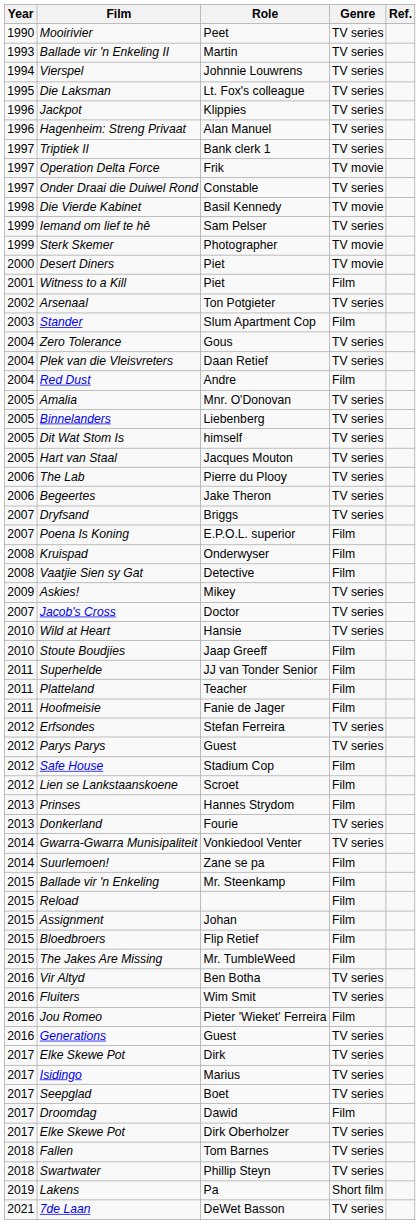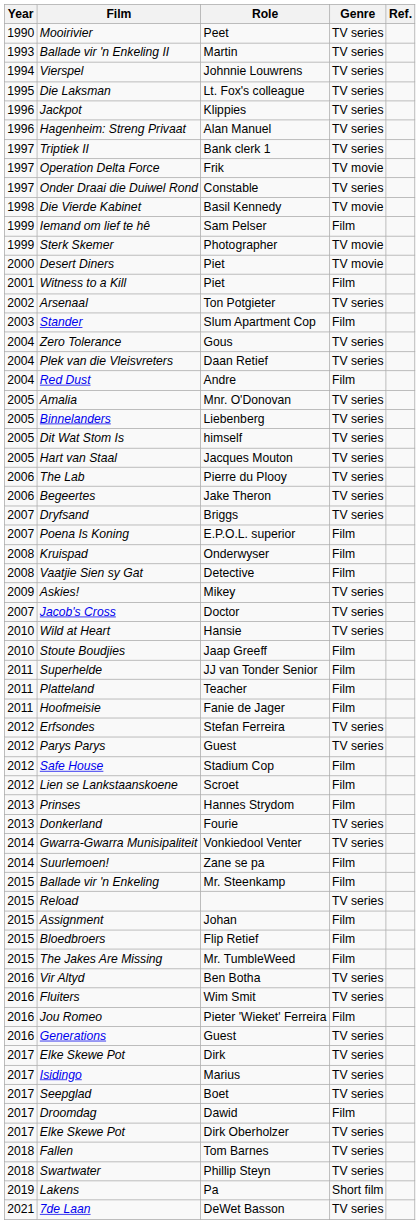 <table class="wikitable">
 <tr>
 <th>Year</th>
 <th>Film</th>
 <th>Role</th>
 <th>Genre</th>
 <th>Ref.</th>
 </tr>
 <tr>
 <td>1990</td>
 <td><em>Mooirivier</em></td>
 <td>Peet</td>
 <td>TV series</td>
 <td></td>
 </tr>
 <tr>
 <td>1993</td>
 <td><em>Ballade vir 'n Enkeling II</em></td>
 <td>Martin</td>
 <td>TV series</td>
 <td></td>
 </tr>
 <tr>
 <td>1994</td>
 <td><em>Vierspel</em></td>
 <td>Johnnie Louwrens</td>
 <td>TV series</td>
 <td></td>
 </tr>
 <tr>
 <td>1995</td>
 <td><em>Die Laksman</em></td>
 <td>Lt. Fox's colleague</td>
 <td>TV series</td>
 <td></td>
 </tr>
 <tr>
 <td>1996</td>
 <td><em>Jackpot</em></td>
 <td>Klippies</td>
 <td>TV series</td>
 <td></td>
 </tr>
 <tr>
 <td>1996</td>
 <td><em>Hagenheim: Streng Privaat</em></td>
 <td>Alan Manuel</td>
 <td>TV series</td>
 <td></td>
 </tr>
 <tr>
 <td>1997</td>
 <td><em>Triptiek II</em></td>
 <td>Bank clerk 1</td>
 <td>TV series</td>
 <td></td>
 </tr>
 <tr>
 <td>1997</td>
 <td><em>Operation Delta Force</em></td>
 <td>Frik</td>
 <td>TV movie</td>
 <td></td>
 </tr>
 <tr>
 <td>1997</td>
 <td><em>Onder Draai die Duiwel Rond</em></td>
 <td>Constable</td>
 <td>TV series</td>
 <td></td>
 </tr>
 <tr>
 <td>1998</td>
 <td><em>Die Vierde Kabinet</em></td>
 <td>Basil Kennedy</td>
 <td>TV movie</td>
 <td></td>
 </tr>
 <tr>
 <td>1999</td>
 <td><em>Iemand om lief te hê</em></td>
 <td>Sam Pelser</td>
-<td>TV series</td>
+<td>Film</td>
 <td></td>
 </tr>
 <tr>
 <td>1999</td>
 <td><em>Sterk Skemer</em></td>
 <td>Photographer</td>
 <td>TV movie</td>
 <td></td>
 </tr>
 <tr>
 <td>2000</td>
 <td><em>Desert Diners</em></td>
 <td>Piet</td>
 <td>TV movie</td>
 <td></td>
 </tr>
 <tr>
 <td>2001</td>
 <td><em>Witness to a Kill</em></td>
 <td>Piet</td>
 <td>Film</td>
 <td></td>
 </tr>
 <tr>
 <td>2002</td>
 <td><em>Arsenaal</em></td>
 <td>Ton Potgieter</td>
 <td>TV series</td>
 <td></td>
 </tr>
 <tr>
 <td>2003</td>
 <td><em><a href='#'>Stander</a></em></td>
 <td>Slum Apartment Cop</td>
 <td>Film</td>
 <td></td>
 </tr>
 <tr>
 <td>2004</td>
 <td><em>Zero Tolerance</em></td>
 <td>Gous</td>
 <td>TV series</td>
 <td></td>
 </tr>
 <tr>
 <td>2004</td>
 <td><em>Plek van die Vleisvreters</em></td>
 <td>Daan Retief</td>
 <td>TV series</td>
 <td></td>
 </tr>
 <tr>
 <td>2004</td>
 <td><em><a href='#'>Red Dust</a></em></td>
 <td>Andre</td>
 <td>Film</td>
 <td></td>
 </tr>
 <tr>
 <td>2005</td>
 <td><em>Amalia</em></td>
 <td>Mnr. O'Donovan</td>
 <td>TV series</td>
 <td></td>
 </tr>
 <tr>
 <td>2005</td>
 <td><em><a href='#'>Binnelanders</a></em></td>
 <td>Liebenberg</td>
 <td>TV series</td>
 <td></td>
 </tr>
 <tr>
 <td>2005</td>
 <td><em>Dit Wat Stom Is</em></td>
 <td>himself</td>
 <td>TV series</td>
 <td></td>
 </tr>
 <tr>
 <td>2005</td>
 <td><em>Hart van Staal</em></td>
 <td>Jacques Mouton</td>
 <td>TV series</td>
 <td></td>
 </tr>
 <tr>
 <td>2006</td>
 <td><em>The Lab</em></td>
 <td>Pierre du Plooy</td>
 <td>TV series</td>
 <td></td>
 </tr>
 <tr>
 <td>2006</td>
 <td><em>Begeertes</em></td>
 <td>Jake Theron</td>
 <td>TV series</td>
 <td></td>
 </tr>
 <tr>
 <td>2007</td>
 <td><em>Dryfsand</em></td>
 <td>Briggs</td>
 <td>TV series</td>
 <td></td>
 </tr>
 <tr>
 <td>2007</td>
 <td><em>Poena Is Koning</em></td>
 <td>E.P.O.L. superior</td>
 <td>Film</td>
 <td></td>
 </tr>
 <tr>
 <td>2008</td>
 <td><em>Kruispad</em></td>
 <td>Onderwyser</td>
 <td>Film</td>
 <td></td>
 </tr>
 <tr>
 <td>2008</td>
 <td><em>Vaatjie Sien sy Gat</em></td>
 <td>Detective</td>
 <td>Film</td>
 <td></td>
 </tr>
 <tr>
 <td>2009</td>
 <td><em>Askies!</em></td>
 <td>Mikey</td>
 <td>TV series</td>
 <td></td>
 </tr>
 <tr>
 <td>2007</td>
 <td><em><a href='#'>Jacob's Cross</a></em></td>
 <td>Doctor</td>
 <td>TV series</td>
 <td></td>
 </tr>
 <tr>
 <td>2010</td>
 <td><em>Wild at Heart</em></td>
 <td>Hansie</td>
 <td>TV series</td>
 <td></td>
 </tr>
 <tr>
 <td>2010</td>
 <td><em>Stoute Boudjies</em></td>
 <td>Jaap Greeff</td>
 <td>Film</td>
 <td></td>
 </tr>
 <tr>
 <td>2011</td>
 <td><em>Superhelde</em></td>
 <td>JJ van Tonder Senior</td>
 <td>Film</td>
 <td></td>
 </tr>
 <tr>
 <td>2011</td>
 <td><em>Platteland</em></td>
 <td>Teacher</td>
 <td>Film</td>
 <td></td>
 </tr>
 <tr>
 <td>2011</td>
 <td><em>Hoofmeisie</em></td>
 <td>Fanie de Jager</td>
 <td>Film</td>
 <td></td>
 </tr>
 <tr>
 <td>2012</td>
 <td><em>Erfsondes</em></td>
 <td>Stefan Ferreira</td>
 <td>TV series</td>
 <td></td>
 </tr>
 <tr>
 <td>2012</td>
 <td><em>Parys Parys</em></td>
 <td>Guest</td>
 <td>TV series</td>
 <td></td>
 </tr>
 <tr>
 <td>2012</td>
 <td><em><a href='#'>Safe House</a></em></td>
 <td>Stadium Cop</td>
 <td>Film</td>
 <td></td>
 </tr>
 <tr>
 <td>2012</td>
 <td><em>Lien se Lankstaanskoene</em></td>
 <td>Scroet</td>
 <td>Film</td>
 <td></td>
 </tr>
 <tr>
 <td>2013</td>
 <td><em>Prinses</em></td>
 <td>Hannes Strydom</td>
 <td>Film</td>
 <td></td>
 </tr>
 <tr>
 <td>2013</td>
 <td><em>Donkerland</em></td>
 <td>Fourie</td>
 <td>TV series</td>
 <td></td>
 </tr>
 <tr>
 <td>2014</td>
 <td><em>Gwarra-Gwarra Munisipaliteit</em></td>
 <td>Vonkiedool Venter</td>
 <td>TV series</td>
 <td></td>
 </tr>
 <tr>
 <td>2014</td>
 <td><em>Suurlemoen!</em></td>
 <td>Zane se pa</td>
 <td>Film</td>
 <td></td>
 </tr>
 <tr>
 <td>2015</td>
 <td><em>Ballade vir 'n Enkeling</em></td>
 <td>Mr. Steenkamp</td>
 <td>Film</td>
 <td></td>
 </tr>
 <tr>
 <td>2015</td>
 <td><em>Reload</em></td>
 <td></td>
-<td>Film</td>
+<td>TV series</td>
 <td></td>
 </tr>
 <tr>
 <td>2015</td>
 <td><em>Assignment</em></td>
 <td>Johan</td>
 <td>Film</td>
 <td></td>
 </tr>
 <tr>
 <td>2015</td>
 <td><em>Bloedbroers</em></td>
 <td>Flip Retief</td>
 <td>Film</td>
 <td></td>
 </tr>
 <tr>
 <td>2015</td>
 <td><em>The Jakes Are Missing</em></td>
 <td>Mr. TumbleWeed</td>
 <td>Film</td>
 <td></td>
 </tr>
 <tr>
 <td>2016</td>
 <td><em>Vir Altyd</em></td>
 <td>Ben Botha</td>
 <td>TV series</td>
 <td></td>
 </tr>
 <tr>
 <td>2016</td>
 <td><em>Fluiters</em></td>
 <td>Wim Smit</td>
 <td>TV series</td>
 <td></td>
 </tr>
 <tr>
 <td>2016</td>
 <td><em>Jou Romeo</em></td>
 <td>Pieter 'Wieket' Ferreira</td>
 <td>Film</td>
 <td></td>
 </tr>
 <tr>
 <td>2016</td>
 <td><em><a href='#'>Generations</a></em></td>
 <td>Guest</td>
 <td>TV series</td>
 <td></td>
 </tr>
 <tr>
 <td>2017</td>
 <td><em>Elke Skewe Pot</em></td>
 <td>Dirk</td>
 <td>TV series</td>
 <td></td>
 </tr>
 <tr>
 <td>2017</td>
 <td><em><a href='#'>Isidingo</a></em></td>
 <td>Marius</td>
 <td>TV series</td>
 <td></td>
 </tr>
 <tr>
 <td>2017</td>
 <td><em>Seepglad</em></td>
 <td>Boet</td>
 <td>TV series</td>
 <td></td>
 </tr>
 <tr>
 <td>2017</td>
 <td><em>Droomdag</em></td>
 <td>Dawid</td>
 <td>Film</td>
 <td></td>
 </tr>
 <tr>
 <td>2017</td>
 <td><em>Elke Skewe Pot</em></td>
 <td>Dirk Oberholzer</td>
 <td>TV series</td>
 <td></td>
 </tr>
 <tr>
 <td>2018</td>
 <td><em>Fallen</em></td>
 <td>Tom Barnes</td>
 <td>TV series</td>
 <td></td>
 </tr>
 <tr>
 <td>2018</td>
 <td><em>Swartwater</em></td>
 <td>Phillip Steyn</td>
 <td>TV series</td>
 <td></td>
 </tr>
 <tr>
 <td>2019</td>
 <td><em>Lakens</em></td>
 <td>Pa</td>
 <td>Short film</td>
 <td></td>
 </tr>
 <tr>
 <td>2021</td>
 <td><em><a href='#'>7de Laan</a></em></td>
 <td>DeWet Basson</td>
 <td>TV series</td>
 <td></td>
 </tr>
 </table>
